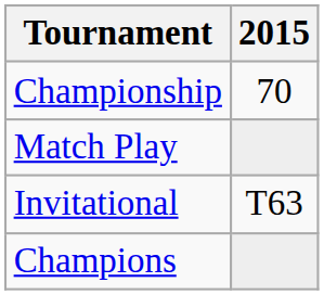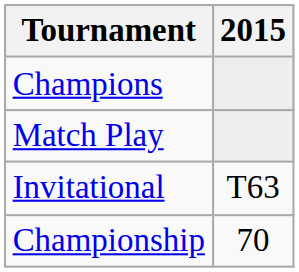 <table class="wikitable" style="text-align:center;">
 <tr>
 <th>Tournament</th>
 <th>2015</th>
 </tr>
 <tr>
-<td align="left"><a href='#'>Championship</a></td>
-<td>70</td>
+<td align="left"><a href='#'>Champions</a></td>
+<td style="background:#eeeeee;"></td>
 </tr>
 <tr>
 <td align="left"><a href='#'>Match Play</a></td>
 <td style="background:#eeeeee;"></td>
 </tr>
 <tr>
 <td align="left"><a href='#'>Invitational</a></td>
 <td>T63</td>
 </tr>
 <tr>
-<td align="left"><a href='#'>Champions</a></td>
-<td style="background:#eeeeee;"></td>
+<td align="left"><a href='#'>Championship</a></td>
+<td>70</td>
 </tr>
 </table>
